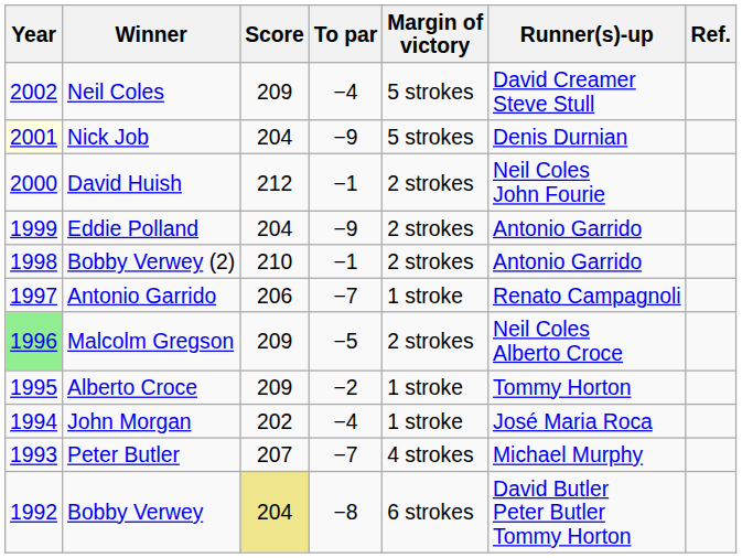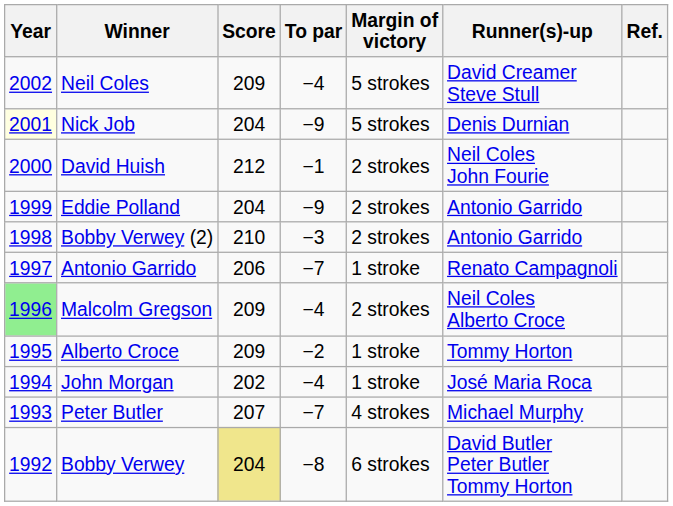 <table class="wikitable" style="font-size:95%">
 <tr>
 <th>Year</th>
 <th>Winner</th>
 <th>Score</th>
 <th>To par</th>
 <th>Margin of<br>victory</th>
 <th>Runner(s)-up</th>
 <th>Ref.</th>
 </tr>
 <tr>
 <td><a href='#'>2002</a></td>
 <td> <a href='#'>Neil Coles</a></td>
 <td align=center>209</td>
 <td align=center>−4</td>
 <td>5 strokes</td>
 <td> <a href='#'>David Creamer</a><br> <a href='#'>Steve Stull</a></td>
 <td></td>
 </tr>
 <tr>
 <td style="background: lightyellow;"><a href='#'>2001</a></td>
 <td> <a href='#'>Nick Job</a></td>
 <td align=center>204</td>
 <td align=center>−9</td>
 <td>5 strokes</td>
 <td> <a href='#'>Denis Durnian</a></td>
 <td></td>
 </tr>
 <tr>
 <td><a href='#'>2000</a></td>
 <td> <a href='#'>David Huish</a></td>
 <td align=center>212</td>
 <td align=center>−1</td>
 <td>2 strokes</td>
 <td> <a href='#'>Neil Coles</a><br> <a href='#'>John Fourie</a></td>
 <td></td>
 </tr>
 <tr>
 <td><a href='#'>1999</a></td>
 <td> <a href='#'>Eddie Polland</a></td>
 <td align=center>204</td>
 <td align=center>−9</td>
 <td>2 strokes</td>
 <td> <a href='#'>Antonio Garrido</a></td>
 <td></td>
 </tr>
 <tr>
 <td><a href='#'>1998</a></td>
 <td> <a href='#'>Bobby Verwey</a> (2)</td>
 <td align=center>210</td>
-<td align=center>−1</td>
+<td align=center>−3</td>
 <td>2 strokes</td>
 <td> <a href='#'>Antonio Garrido</a></td>
 <td></td>
 </tr>
 <tr>
 <td><a href='#'>1997</a></td>
 <td> <a href='#'>Antonio Garrido</a></td>
 <td align=center>206</td>
 <td align=center>−7</td>
 <td>1 stroke</td>
 <td> <a href='#'>Renato Campagnoli</a></td>
 <td></td>
 </tr>
 <tr>
 <td style="background: lightgreen;"><a href='#'>1996</a></td>
 <td> <a href='#'>Malcolm Gregson</a></td>
 <td align=center>209</td>
-<td align=center>−5</td>
+<td align=center>−4</td>
 <td>2 strokes</td>
 <td> <a href='#'>Neil Coles</a><br> <a href='#'>Alberto Croce</a></td>
 <td></td>
 </tr>
 <tr>
 <td><a href='#'>1995</a></td>
 <td> <a href='#'>Alberto Croce</a></td>
 <td align=center>209</td>
 <td align=center>−2</td>
 <td>1 stroke</td>
 <td> <a href='#'>Tommy Horton</a></td>
 <td></td>
 </tr>
 <tr>
 <td><a href='#'>1994</a></td>
 <td> <a href='#'>John Morgan</a></td>
 <td align=center>202</td>
 <td align=center>−4</td>
 <td>1 stroke</td>
 <td> <a href='#'>José Maria Roca</a></td>
 <td></td>
 </tr>
 <tr>
 <td><a href='#'>1993</a></td>
 <td> <a href='#'>Peter Butler</a></td>
 <td align=center>207</td>
 <td align=center>−7</td>
 <td>4 strokes</td>
 <td> <a href='#'>Michael Murphy</a></td>
 <td></td>
 </tr>
 <tr>
 <td><a href='#'>1992</a></td>
 <td> <a href='#'>Bobby Verwey</a></td>
 <td align=center style="background: khaki;">204</td>
 <td align=center>−8</td>
 <td>6 strokes</td>
 <td> <a href='#'>David Butler</a><br> <a href='#'>Peter Butler</a><br> <a href='#'>Tommy Horton</a></td>
 <td></td>
 </tr>
 </table>
